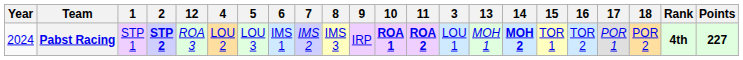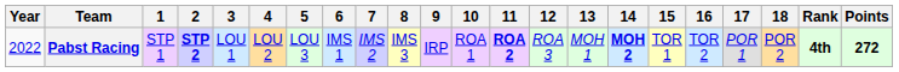 <table class="wikitable" style="text-align:center; font-size:85%">
 <tr>
 <th>Year</th>
 <th>Team</th>
 <th>1</th>
 <th>2</th>
-<th>12</th>
+<th>3</th>
 <th>4</th>
 <th>5</th>
 <th>6</th>
 <th>7</th>
 <th>8</th>
 <th>9</th>
 <th>10</th>
 <th>11</th>
-<th>3</th>
+<th>12</th>
 <th>13</th>
 <th>14</th>
 <th>15</th>
 <th>16</th>
 <th>17</th>
 <th>18</th>
 <th>Rank</th>
 <th>Points</th>
 </tr>
 <tr>
-<td><a href='#'>2024</a></td>
+<td><a href='#'>2022</a></td>
 <th nowrap><a href='#'>Pabst Racing</a></th>
 <td style="background:#EFCFFF;"><a href='#'>STP<br>1</a><br></td>
 <td style="background:#CFCFFF;"><strong><a href='#'>STP<br>2</a><br></strong></td>
-<td style="background:#DFFFDF;"><em><a href='#'>ROA<br>3</a></em><br></td>
+<td style="background:#CFEAFF;"><a href='#'>LOU<br>1</a><br></td>
 <td style="background:#FFDF9F;"><a href='#'>LOU<br>2</a><br></td>
 <td style="background:#DFFFDF;"><a href='#'>LOU<br>3</a><br></td>
 <td style="background:#CFEAFF;"><a href='#'>IMS<br>1</a><br></td>
 <td style="background:#CFCFFF;"><em><a href='#'>IMS<br>2</a></em><br></td>
 <td style="background:#FFFFBF;"><a href='#'>IMS<br>3</a><br></td>
 <td style="background:#EFCFFF;"><a href='#'>IRP</a><br></td>
-<td style="background:#EFCFFF;"><strong><a href='#'>ROA<br>1</a><br></strong></td>
+<td style="background:#EFCFFF;"><a href='#'>ROA<br>1</a><br></td>
 <td style="background:#EFCFFF;"><strong><a href='#'>ROA<br>2</a></strong><br></td>
-<td style="background:#CFEAFF;"><a href='#'>LOU<br>1</a><br></td>
+<td style="background:#DFFFDF;"><em><a href='#'>ROA<br>3</a></em><br></td>
 <td style="background:#DFFFDF;"><em><a href='#'>MOH<br>1</a></em><br></td>
 <td style="background:#CFEAFF;"><strong><a href='#'>MOH<br>2</a></strong><br></td>
 <td style="background:#FFFFBF;"><a href='#'>TOR<br>1</a><br></td>
 <td style="background:#CFEAFF;"><a href='#'>TOR<br>2</a><br></td>
 <td style="background:#DFDFDF;"><em><a href='#'>POR<br>1</a></em><br></td>
 <td style="background:#FFDF9F;"><a href='#'>POR<br>2</a><br></td>
 <th style="background:#DFFFDF;">4th</th>
-<th style="background:#DFFFDF;">227</th>
+<th style="background:#DFFFDF;">272</th>
 </tr>
 </table>
